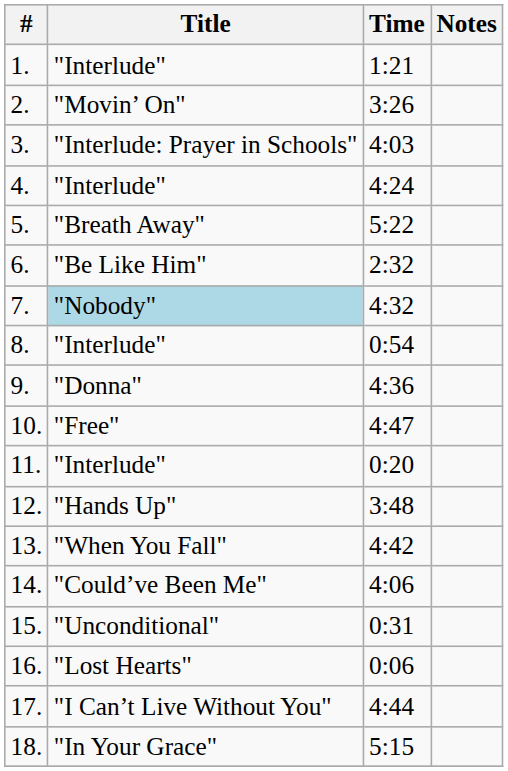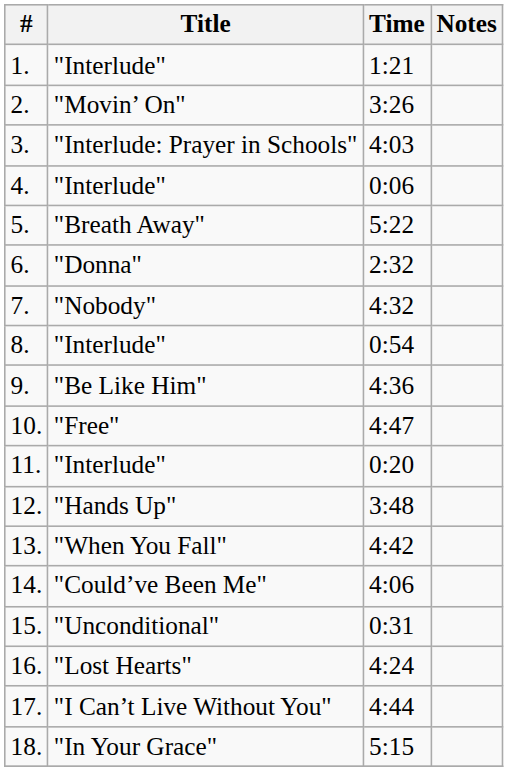 <table class="wikitable">
 <tr>
 <th>#</th>
 <th>Title</th>
 <th>Time</th>
 <th>Notes</th>
 </tr>
 <tr>
 <td>1.</td>
 <td>"Interlude"</td>
 <td>1:21</td>
 <td></td>
 </tr>
 <tr>
 <td>2.</td>
 <td>"Movin’ On"</td>
 <td>3:26</td>
 <td></td>
 </tr>
 <tr>
 <td>3.</td>
 <td>"Interlude: Prayer in Schools"</td>
 <td>4:03</td>
 <td></td>
 </tr>
 <tr>
 <td>4.</td>
 <td>"Interlude"</td>
-<td>4:24</td>
+<td>0:06</td>
 <td></td>
 </tr>
 <tr>
 <td>5.</td>
 <td>"Breath Away"</td>
 <td>5:22</td>
 <td></td>
 </tr>
 <tr>
 <td>6.</td>
-<td>"Be Like Him"</td>
+<td>"Donna"</td>
 <td>2:32</td>
 <td></td>
 </tr>
 <tr>
 <td>7.</td>
-<td style="background: lightblue;">"Nobody"</td>
+<td>"Nobody"</td>
 <td>4:32</td>
 <td></td>
 </tr>
 <tr>
 <td>8.</td>
 <td>"Interlude"</td>
 <td>0:54</td>
 <td></td>
 </tr>
 <tr>
 <td>9.</td>
-<td>"Donna"</td>
+<td>"Be Like Him"</td>
 <td>4:36</td>
 <td></td>
 </tr>
 <tr>
 <td>10.</td>
 <td>"Free"</td>
 <td>4:47</td>
 <td></td>
 </tr>
 <tr>
 <td>11.</td>
 <td>"Interlude"</td>
 <td>0:20</td>
 <td></td>
 </tr>
 <tr>
 <td>12.</td>
 <td>"Hands Up"</td>
 <td>3:48</td>
 <td></td>
 </tr>
 <tr>
 <td>13.</td>
 <td>"When You Fall"</td>
 <td>4:42</td>
 <td></td>
 </tr>
 <tr>
 <td>14.</td>
 <td>"Could’ve Been Me"</td>
 <td>4:06</td>
 <td></td>
 </tr>
 <tr>
 <td>15.</td>
 <td>"Unconditional"</td>
 <td>0:31</td>
 <td></td>
 </tr>
 <tr>
 <td>16.</td>
 <td>"Lost Hearts"</td>
-<td>0:06</td>
+<td>4:24</td>
 <td></td>
 </tr>
 <tr>
 <td>17.</td>
 <td>"I Can’t Live Without You"</td>
 <td>4:44</td>
 <td></td>
 </tr>
 <tr>
 <td>18.</td>
 <td>"In Your Grace"</td>
 <td>5:15</td>
 <td></td>
 </tr>
 <tr>
 </tr>
 </table>
